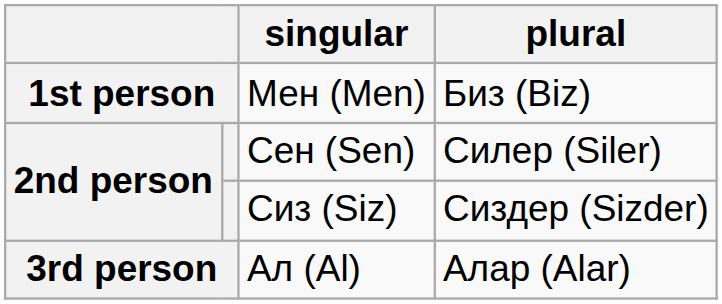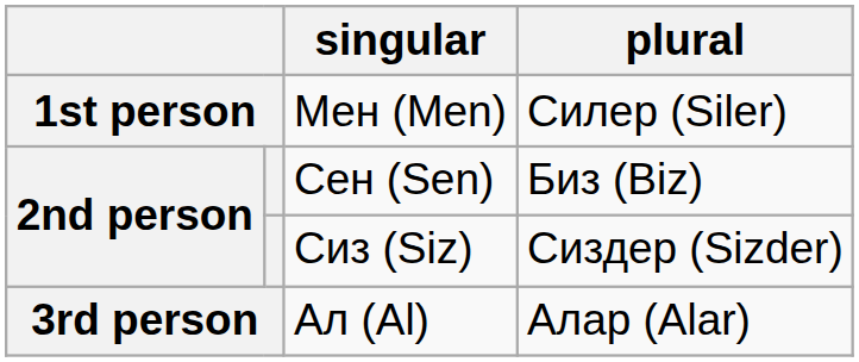 <table class="wikitable">
 <tr>
 <th colspan="2"></th>
 <th>singular</th>
 <th>plural</th>
 </tr>
 <tr>
 <th colspan="2">1st person</th>
 <td>Мен (Men)</td>
-<td>Биз (Biz)</td>
+<td>Силер (Siler)</td>
 </tr>
 <tr>
 <th rowspan="2">2nd person</th>
 <th></th>
 <td>Сен (Sen)</td>
-<td>Силер (Siler)</td>
+<td>Биз (Biz)</td>
 </tr>
 <tr>
 <th></th>
 <td>Сиз (Siz)</td>
 <td>Сиздер (Sizder)</td>
 </tr>
 <tr>
 <th colspan="2">3rd person</th>
 <td>Ал (Al)</td>
 <td>Алар (Alar)</td>
 </tr>
 </table>
